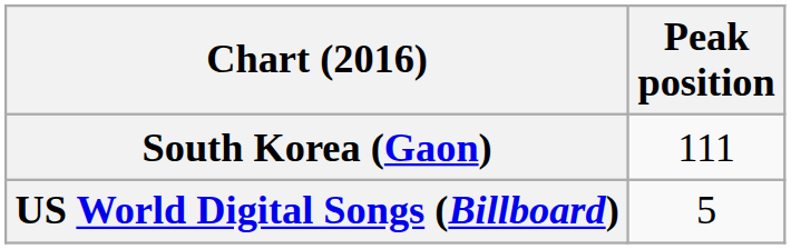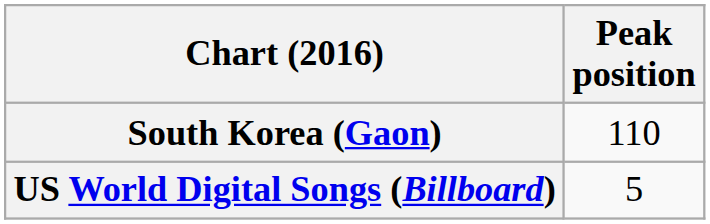 <table class="wikitable plainrowheaders" style="text-align:center">
 <tr>
 <th scope="col">Chart (2016)</th>
 <th scope="col">Peak<br>position</th>
 </tr>
 <tr>
 <th scope="row">South Korea (<a href='#'>Gaon</a>)</th>
-<td>111</td>
+<td>110</td>
 </tr>
 <tr>
 <th scope="row">US <a href='#'>World Digital Songs</a> (<em><a href='#'>Billboard</a></em>)</th>
 <td>5</td>
 </tr>
 </table>
